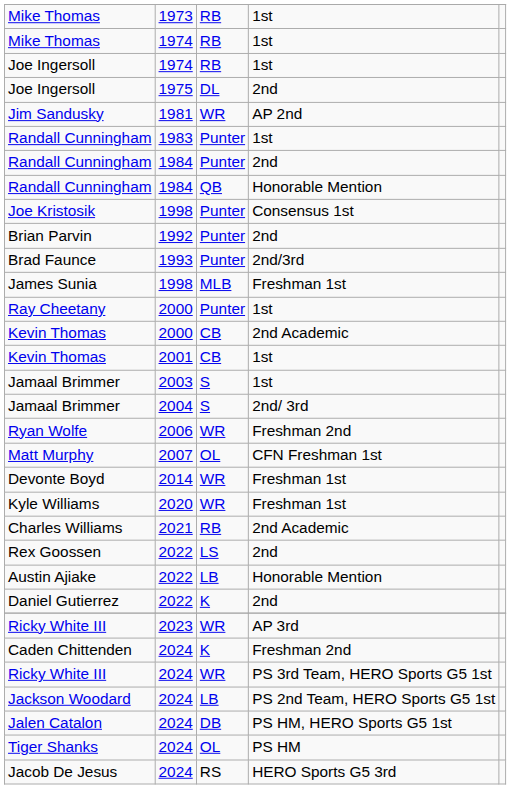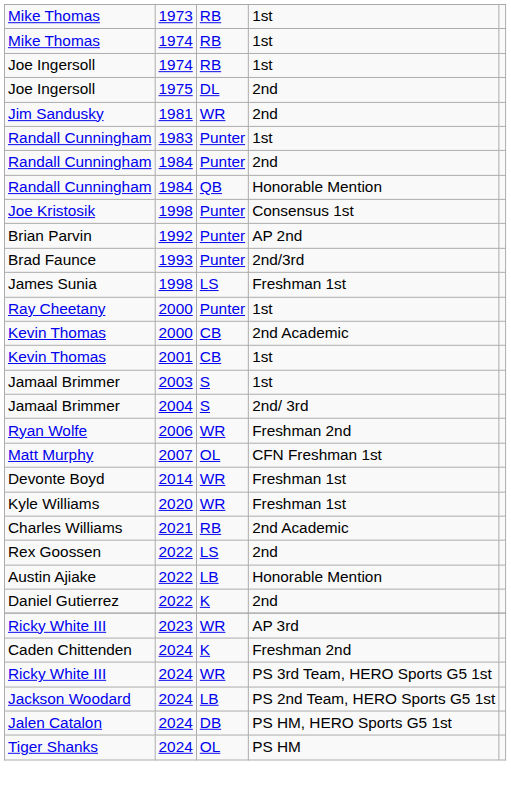 <table class="wikitable" style="text-align:left;">
 <tr>
 </tr>
 <tr>
 <td><a href='#'>Mike Thomas</a></td>
 <td><a href='#'>1973</a></td>
 <td><a href='#'>RB</a></td>
 <td>1st</td>
 <td></td>
 </tr>
 <tr>
 <td><a href='#'>Mike Thomas</a></td>
 <td><a href='#'>1974</a></td>
 <td><a href='#'>RB</a></td>
 <td>1st</td>
 <td></td>
 </tr>
 <tr>
 <td>Joe Ingersoll</td>
 <td><a href='#'>1974</a></td>
 <td><a href='#'>RB</a></td>
 <td>1st</td>
 <td></td>
 </tr>
 <tr>
 <td>Joe Ingersoll</td>
 <td><a href='#'>1975</a></td>
 <td><a href='#'>DL</a></td>
 <td>2nd</td>
 <td></td>
 </tr>
 <tr>
 <td><a href='#'>Jim Sandusky</a></td>
 <td><a href='#'>1981</a></td>
 <td><a href='#'>WR</a></td>
-<td>AP 2nd</td>
+<td>2nd</td>
 <td></td>
 </tr>
 <tr>
 <td><a href='#'>Randall Cunningham</a></td>
 <td><a href='#'>1983</a></td>
 <td><a href='#'>Punter</a></td>
 <td>1st</td>
 <td></td>
 </tr>
 <tr>
 <td><a href='#'>Randall Cunningham</a></td>
 <td><a href='#'>1984</a></td>
 <td><a href='#'>Punter</a></td>
 <td>2nd</td>
 <td></td>
 </tr>
 <tr>
 <td><a href='#'>Randall Cunningham</a></td>
 <td><a href='#'>1984</a></td>
 <td><a href='#'>QB</a></td>
 <td>Honorable Mention</td>
 <td></td>
 </tr>
 <tr>
 <td><a href='#'>Joe Kristosik</a></td>
 <td><a href='#'>1998</a></td>
 <td><a href='#'>Punter</a></td>
 <td>Consensus 1st</td>
 <td></td>
 </tr>
 <tr>
 <td>Brian Parvin</td>
 <td><a href='#'>1992</a></td>
 <td><a href='#'>Punter</a></td>
-<td>2nd</td>
+<td>AP 2nd</td>
 <td></td>
 </tr>
 <tr>
 <td>Brad Faunce</td>
 <td><a href='#'>1993</a></td>
 <td><a href='#'>Punter</a></td>
 <td>2nd/3rd</td>
 <td></td>
 </tr>
 <tr>
 <td>James Sunia</td>
 <td><a href='#'>1998</a></td>
-<td><a href='#'>MLB</a></td>
+<td><a href='#'>LS</a></td>
 <td>Freshman 1st</td>
 <td></td>
 </tr>
 <tr>
 <td><a href='#'>Ray Cheetany</a></td>
 <td><a href='#'>2000</a></td>
 <td><a href='#'>Punter</a></td>
 <td>1st</td>
 <td></td>
 </tr>
 <tr>
 <td><a href='#'>Kevin Thomas</a></td>
 <td><a href='#'>2000</a></td>
 <td><a href='#'>CB</a></td>
 <td>2nd Academic</td>
 <td></td>
 </tr>
 <tr>
 <td><a href='#'>Kevin Thomas</a></td>
 <td><a href='#'>2001</a></td>
 <td><a href='#'>CB</a></td>
 <td>1st</td>
 <td></td>
 </tr>
 <tr>
 <td>Jamaal Brimmer</td>
 <td><a href='#'>2003</a></td>
 <td><a href='#'>S</a></td>
 <td>1st</td>
 <td></td>
 </tr>
 <tr>
 <td>Jamaal Brimmer</td>
 <td><a href='#'>2004</a></td>
 <td><a href='#'>S</a></td>
 <td>2nd/ 3rd</td>
 <td></td>
 </tr>
 <tr>
 <td><a href='#'>Ryan Wolfe</a></td>
 <td><a href='#'>2006</a></td>
 <td><a href='#'>WR</a></td>
 <td>Freshman 2nd</td>
 <td></td>
 </tr>
 <tr>
 <td><a href='#'>Matt Murphy</a></td>
 <td><a href='#'>2007</a></td>
 <td><a href='#'>OL</a></td>
 <td>CFN Freshman 1st</td>
 <td></td>
 </tr>
 <tr>
 <td>Devonte Boyd</td>
 <td><a href='#'>2014</a></td>
 <td><a href='#'>WR</a></td>
 <td>Freshman 1st</td>
 <td></td>
 </tr>
 <tr>
 <td>Kyle Williams</td>
 <td><a href='#'>2020</a></td>
 <td><a href='#'>WR</a></td>
 <td>Freshman 1st</td>
 <td></td>
 </tr>
 <tr>
 <td>Charles Williams</td>
 <td><a href='#'>2021</a></td>
 <td><a href='#'>RB</a></td>
 <td>2nd Academic</td>
 <td></td>
 </tr>
 <tr>
 <td>Rex Goossen</td>
 <td><a href='#'>2022</a></td>
 <td><a href='#'>LS</a></td>
 <td>2nd</td>
 <td></td>
 </tr>
 <tr>
 <td>Austin Ajiake</td>
 <td><a href='#'>2022</a></td>
 <td><a href='#'>LB</a></td>
 <td>Honorable Mention</td>
 <td></td>
 </tr>
 <tr>
 <td>Daniel Gutierrez</td>
 <td><a href='#'>2022</a></td>
 <td><a href='#'>K</a></td>
 <td>2nd</td>
 <td></td>
 </tr>
 <tr>
 </tr>
 <tr>
 <td><a href='#'>Ricky White III</a></td>
 <td><a href='#'>2023</a></td>
 <td><a href='#'>WR</a></td>
 <td>AP 3rd</td>
 <td></td>
 </tr>
 <tr>
 <td>Caden Chittenden</td>
 <td><a href='#'>2024</a></td>
 <td><a href='#'>K</a></td>
 <td>Freshman 2nd</td>
 <td></td>
 </tr>
 <tr>
 <td><a href='#'>Ricky White III</a></td>
 <td><a href='#'>2024</a></td>
 <td><a href='#'>WR</a></td>
 <td>PS 3rd Team, HERO Sports G5 1st</td>
 <td></td>
 </tr>
 <tr>
 <td><a href='#'>Jackson Woodard</a></td>
 <td><a href='#'>2024</a></td>
 <td><a href='#'>LB</a></td>
 <td>PS 2nd Team, HERO Sports G5 1st</td>
 <td></td>
 </tr>
 <tr>
 <td><a href='#'>Jalen Catalon</a></td>
 <td><a href='#'>2024</a></td>
 <td><a href='#'>DB</a></td>
 <td>PS HM, HERO Sports G5 1st</td>
 <td></td>
 </tr>
 <tr>
 <td><a href='#'>Tiger Shanks</a></td>
 <td><a href='#'>2024</a></td>
 <td><a href='#'>OL</a></td>
 <td>PS HM</td>
 <td></td>
 </tr>
-<tr>
-<td>Jacob De Jesus</td>
-<td><a href='#'>2024</a></td>
-<td>RS</td>
-<td>HERO Sports G5 3rd</td>
-<td></td>
-</tr>
 </table>
